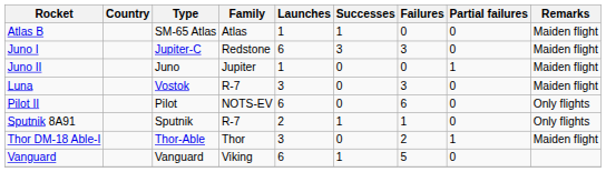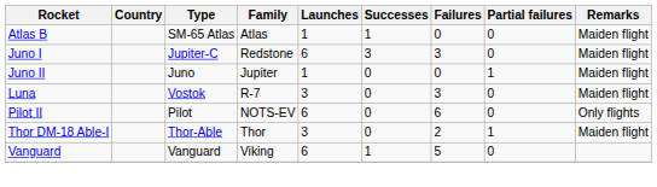 <table class="wikitable sortable">
 <tr>
 <th scope=col>Rocket</th>
 <th scope=col>Country</th>
 <th scope=col>Type</th>
 <th scope=col>Family</th>
 <th scope=col>Launches</th>
 <th scope=col>Successes</th>
 <th scope=col>Failures</th>
 <th scope=col>Partial failures</th>
 <th scope=col>Remarks</th>
 </tr>
 <tr>
 <td><a href='#'>Atlas B</a></td>
 <td></td>
 <td>SM-65 Atlas</td>
 <td>Atlas</td>
 <td>1</td>
 <td>1</td>
 <td>0</td>
 <td>0</td>
 <td>Maiden flight</td>
 </tr>
 <tr>
 <td><a href='#'>Juno I</a></td>
 <td></td>
 <td><a href='#'>Jupiter-C</a></td>
 <td>Redstone</td>
 <td>6</td>
 <td>3</td>
 <td>3</td>
 <td>0</td>
 <td>Maiden flight</td>
 </tr>
 <tr>
 <td><a href='#'>Juno II</a></td>
 <td></td>
 <td>Juno</td>
 <td>Jupiter</td>
 <td>1</td>
 <td>0</td>
 <td>0</td>
 <td>1</td>
 <td>Maiden flight</td>
 </tr>
 <tr>
 <td><a href='#'>Luna</a></td>
 <td></td>
 <td><a href='#'>Vostok</a></td>
 <td>R-7</td>
 <td>3</td>
 <td>0</td>
 <td>3</td>
 <td>0</td>
 <td>Maiden flight</td>
 </tr>
 <tr>
 <td><a href='#'>Pilot II</a></td>
 <td></td>
 <td>Pilot</td>
 <td>NOTS-EV</td>
 <td>6</td>
 <td>0</td>
 <td>6</td>
 <td>0</td>
 <td>Only flights</td>
 </tr>
 <tr>
-<td><a href='#'>Sputnik</a> 8A91</td>
-<td></td>
-<td>Sputnik</td>
-<td>R-7</td>
-<td>2</td>
-<td>1</td>
-<td>1</td>
-<td>0</td>
-<td>Only flights</td>
-</tr>
-<tr>
 <td><a href='#'>Thor DM-18 Able-I</a></td>
 <td></td>
 <td><a href='#'>Thor-Able</a></td>
 <td>Thor</td>
 <td>3</td>
 <td>0</td>
 <td>2</td>
 <td>1</td>
 <td>Maiden flight</td>
 </tr>
 <tr>
 <td><a href='#'>Vanguard</a></td>
 <td></td>
 <td>Vanguard</td>
 <td>Viking</td>
 <td>6</td>
 <td>1</td>
 <td>5</td>
 <td>0</td>
 <td></td>
 </tr>
 <tr>
 </tr>
 </table>
